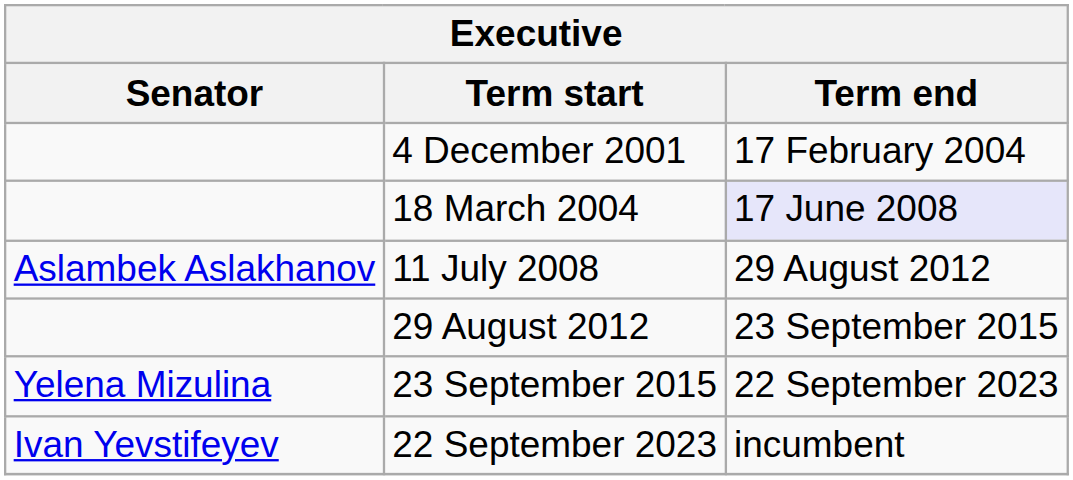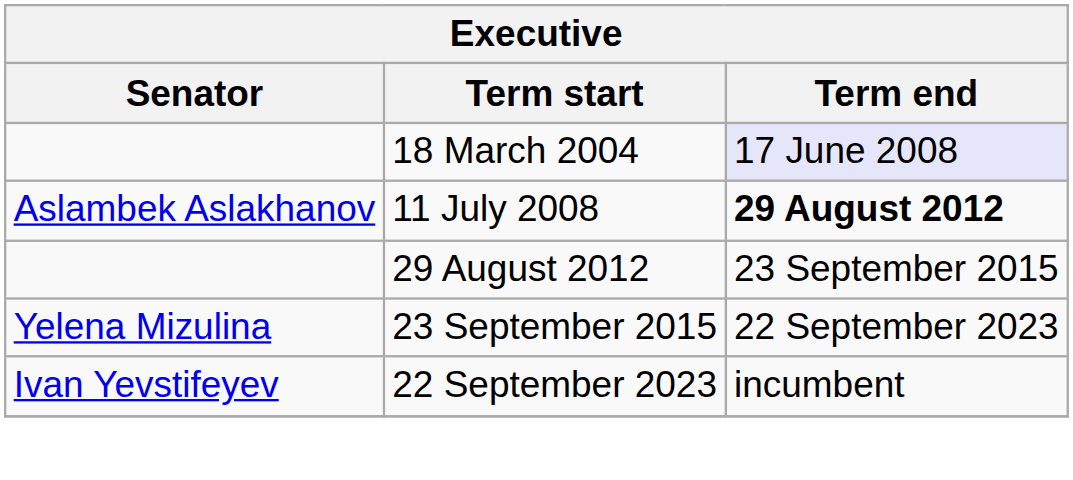 <table class="wikitable sortable">
 <tr>
 <th colspan=3>Executive</th>
 </tr>
 <tr>
 <th>Senator</th>
 <th>Term start</th>
 <th>Term end</th>
 </tr>
 <tr>
 <td></td>
-<td>4 December 2001</td>
-<td>17 February 2004</td>
-</tr>
-<tr>
-<td></td>
 <td>18 March 2004</td>
 <td style="background: lavender;">17 June 2008</td>
 </tr>
 <tr>
 <td><a href='#'>Aslambek Aslakhanov</a></td>
 <td>11 July 2008</td>
-<td>29 August 2012</td>
+<td><strong>29 August 2012</strong></td>
 </tr>
 <tr>
 <td></td>
 <td>29 August 2012</td>
 <td>23 September 2015</td>
 </tr>
 <tr>
 <td><a href='#'>Yelena Mizulina</a></td>
 <td>23 September 2015</td>
 <td>22 September 2023</td>
 </tr>
 <tr>
 <td><a href='#'>Ivan Yevstifeyev</a></td>
 <td>22 September 2023</td>
 <td>incumbent</td>
 </tr>
 <tr>
 </tr>
 </table>
